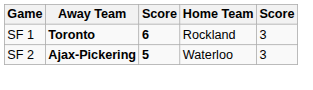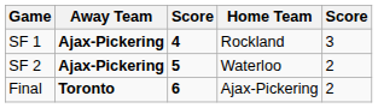 <table class="wikitable">
 <tr>
 <th>Game</th>
 <th style= width=35%>Away Team</th>
 <th>Score</th>
 <th style= width=35%>Home Team</th>
 <th>Score</th>
 </tr>
 <tr>
 <td>SF 1</td>
-<td><strong>Toronto</strong></td>
-<td><strong>6</strong></td>
+<td><strong>Ajax-Pickering</strong></td>
+<td><strong>4</strong></td>
 <td>Rockland</td>
 <td>3</td>
 </tr>
 <tr>
 <td>SF 2</td>
 <td><strong>Ajax-Pickering</strong></td>
 <td><strong>5</strong></td>
 <td>Waterloo</td>
-<td>3</td>
+<td>2</td>
+</tr>
+<tr>
+<td>Final</td>
+<td><strong>Toronto</strong></td>
+<td><strong>6</strong></td>
+<td>Ajax-Pickering</td>
+<td>2</td>
 </tr>
 </table>
